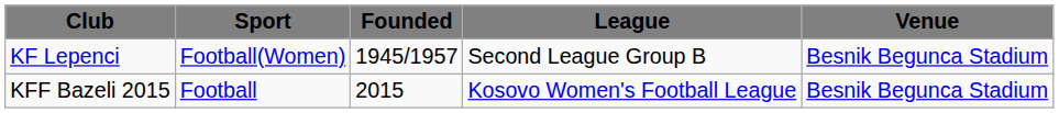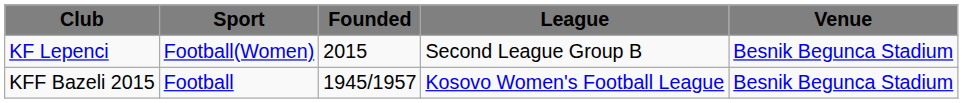 <table class="wikitable">
 <tr>
 <th style="background:grey; color:black;">Club</th>
 <th style="background:grey; color:black;">Sport</th>
 <th style="background:grey; color:black;">Founded</th>
 <th style="background:grey; color:black;">League</th>
 <th style="background:grey; color:black;">Venue</th>
 </tr>
 <tr>
 <td><a href='#'>KF Lepenci</a></td>
 <td><a href='#'>Football(Women)</a></td>
-<td>1945/1957</td>
+<td>2015</td>
 <td>Second League Group B</td>
 <td><a href='#'>Besnik Begunca Stadium</a></td>
 </tr>
 <tr>
 <td>KFF Bazeli 2015</td>
 <td><a href='#'>Football</a></td>
-<td>2015</td>
+<td>1945/1957</td>
 <td><a href='#'>Kosovo Women's Football League</a></td>
 <td><a href='#'>Besnik Begunca Stadium</a></td>
 </tr>
 </table>
